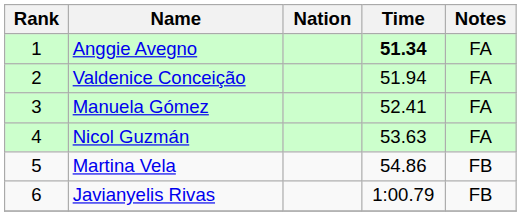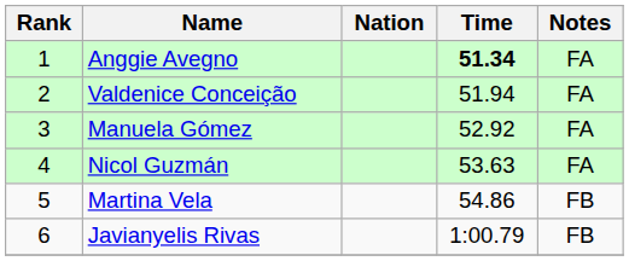 <table class="wikitable sortable" style="text-align:center" width=50%>
 <tr>
 <th>Rank</th>
 <th>Name</th>
 <th>Nation</th>
 <th>Time</th>
 <th>Notes</th>
 </tr>
 <tr bgcolor=ccffcc>
 <td>1</td>
 <td align=left><a href='#'>Anggie Avegno</a></td>
 <td align=left></td>
 <td><strong>51.34</strong></td>
 <td>FA</td>
 </tr>
 <tr bgcolor=ccffcc>
 <td>2</td>
 <td align=left><a href='#'>Valdenice Conceição</a></td>
 <td align=left></td>
 <td>51.94</td>
 <td>FA</td>
 </tr>
 <tr bgcolor=ccffcc>
 <td>3</td>
 <td align=left><a href='#'>Manuela Gómez</a></td>
 <td align=left></td>
-<td>52.41</td>
+<td>52.92</td>
 <td>FA</td>
 </tr>
 <tr bgcolor=ccffcc>
 <td>4</td>
 <td align=left><a href='#'>Nicol Guzmán</a></td>
 <td align=left></td>
 <td>53.63</td>
 <td>FA</td>
 </tr>
 <tr>
 <td>5</td>
 <td align=left><a href='#'>Martina Vela</a></td>
 <td align=left></td>
 <td>54.86</td>
 <td>FB</td>
 </tr>
 <tr>
 <td>6</td>
 <td align=left><a href='#'>Javianyelis Rivas</a></td>
 <td align=left></td>
 <td>1:00.79</td>
 <td>FB</td>
 </tr>
 <tr>
 </tr>
 </table>
